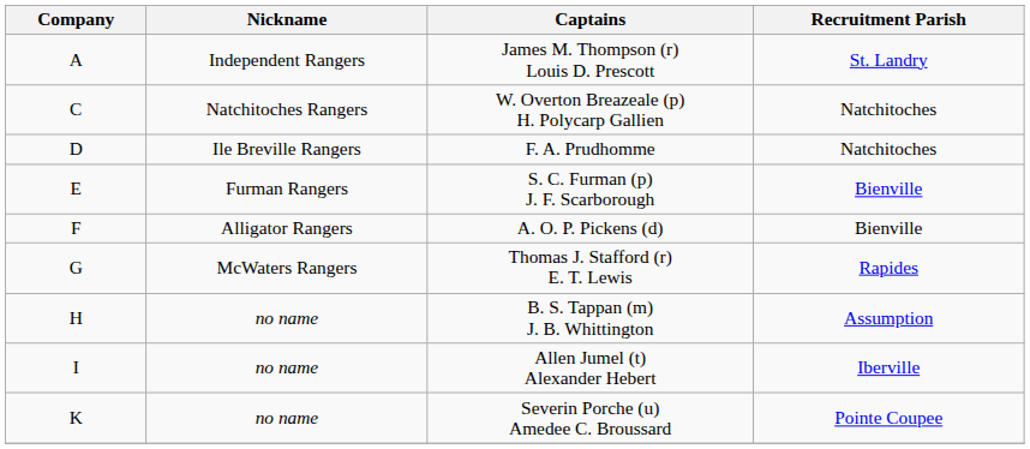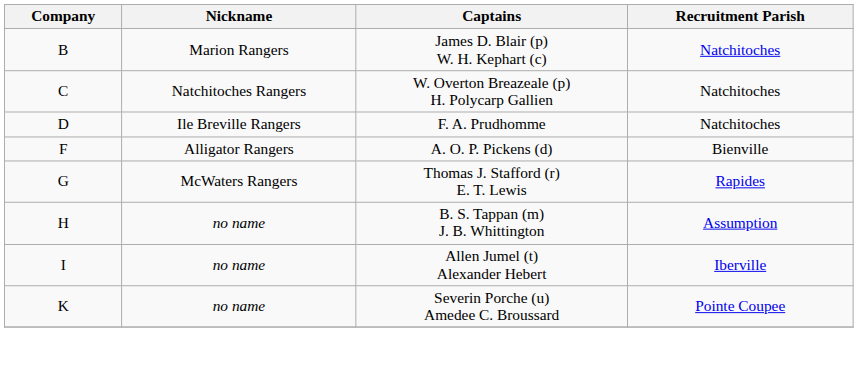 <table class="wikitable" style="text-align:center; width:70%;">
 <tr>
 <th>Company</th>
 <th>Nickname</th>
 <th>Captains</th>
 <th>Recruitment Parish</th>
 </tr>
 <tr>
-<td rowspan=1>A</td>
-<td>Independent Rangers</td>
-<td>James M. Thompson (r)<br>Louis D. Prescott</td>
-<td><a href='#'>St. Landry</a></td>
+<td rowspan=1>B</td>
+<td>Marion Rangers</td>
+<td>James D. Blair (p)<br>W. H. Kephart (c)</td>
+<td><a href='#'>Natchitoches</a></td>
 </tr>
 <tr>
 <td rowspan=1>C</td>
 <td>Natchitoches Rangers</td>
 <td>W. Overton Breazeale (p)<br>H. Polycarp Gallien</td>
 <td>Natchitoches</td>
 </tr>
 <tr>
 <td rowspan=1>D</td>
 <td>Ile Breville Rangers</td>
 <td>F. A. Prudhomme</td>
 <td>Natchitoches</td>
-</tr>
-<tr>
-<td rowspan=1>E</td>
-<td>Furman Rangers</td>
-<td>S. C. Furman (p)<br>J. F. Scarborough</td>
-<td><a href='#'>Bienville</a></td>
 </tr>
 <tr>
 <td rowspan=1>F</td>
 <td>Alligator Rangers</td>
 <td>A. O. P. Pickens (d)</td>
 <td>Bienville</td>
 </tr>
 <tr>
 <td rowspan=1>G</td>
 <td>McWaters Rangers</td>
 <td>Thomas J. Stafford (r)<br>E. T. Lewis</td>
 <td><a href='#'>Rapides</a></td>
 </tr>
 <tr>
 <td rowspan=1>H</td>
 <td><em>no name</em></td>
 <td>B. S. Tappan (m)<br>J. B. Whittington</td>
 <td><a href='#'>Assumption</a></td>
 </tr>
 <tr>
 <td rowspan=1>I</td>
 <td><em>no name</em></td>
 <td>Allen Jumel (t)<br>Alexander Hebert</td>
 <td><a href='#'>Iberville</a></td>
 </tr>
 <tr>
 <td rowspan=1>K</td>
 <td><em>no name</em></td>
 <td>Severin Porche (u)<br>Amedee C. Broussard</td>
 <td><a href='#'>Pointe Coupee</a></td>
 </tr>
 <tr>
 </tr>
 </table>
